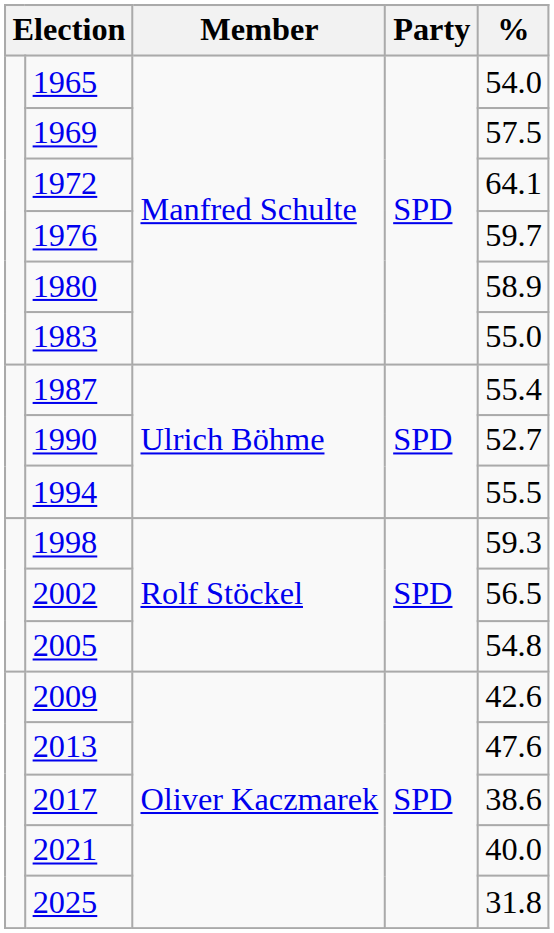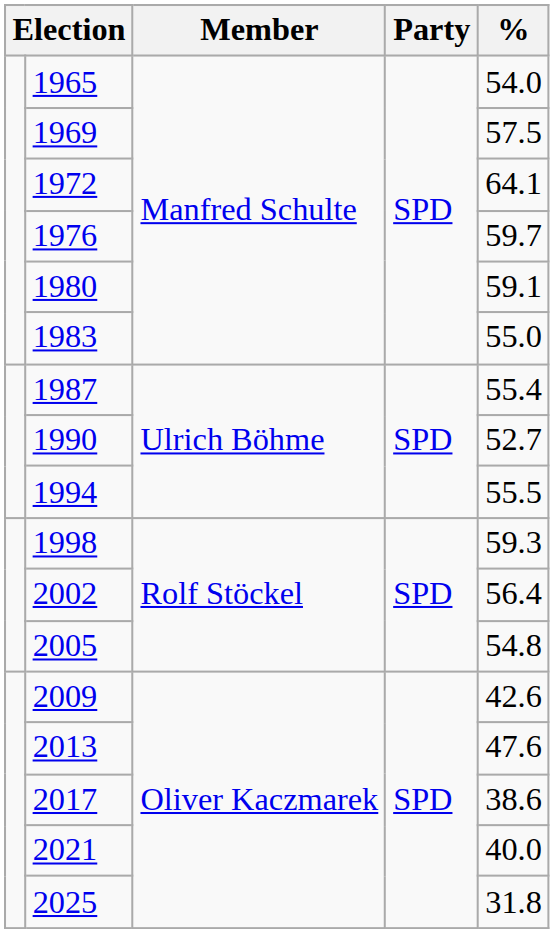 <table class=wikitable>
 <tr>
 <th colspan=2>Election</th>
 <th>Member</th>
 <th>Party</th>
 <th>%</th>
 </tr>
 <tr>
 <td rowspan=6 bgcolor=></td>
 <td><a href='#'>1965</a></td>
 <td rowspan=6><a href='#'>Manfred Schulte</a></td>
 <td rowspan=6><a href='#'>SPD</a></td>
 <td align=right>54.0</td>
 </tr>
 <tr>
 <td><a href='#'>1969</a></td>
 <td align=right>57.5</td>
 </tr>
 <tr>
 <td><a href='#'>1972</a></td>
 <td align=right>64.1</td>
 </tr>
 <tr>
 <td><a href='#'>1976</a></td>
 <td align=right>59.7</td>
 </tr>
 <tr>
 <td><a href='#'>1980</a></td>
-<td align=right>58.9</td>
+<td align=right>59.1</td>
 </tr>
 <tr>
 <td><a href='#'>1983</a></td>
 <td align=right>55.0</td>
 </tr>
 <tr>
 <td rowspan=3 bgcolor=></td>
 <td><a href='#'>1987</a></td>
 <td rowspan=3><a href='#'>Ulrich Böhme</a></td>
 <td rowspan=3><a href='#'>SPD</a></td>
 <td align=right>55.4</td>
 </tr>
 <tr>
 <td><a href='#'>1990</a></td>
 <td align=right>52.7</td>
 </tr>
 <tr>
 <td><a href='#'>1994</a></td>
 <td align=right>55.5</td>
 </tr>
 <tr>
 <td rowspan=3 bgcolor=></td>
 <td><a href='#'>1998</a></td>
 <td rowspan=3><a href='#'>Rolf Stöckel</a></td>
 <td rowspan=3><a href='#'>SPD</a></td>
 <td align=right>59.3</td>
 </tr>
 <tr>
 <td><a href='#'>2002</a></td>
-<td align=right>56.5</td>
+<td align=right>56.4</td>
 </tr>
 <tr>
 <td><a href='#'>2005</a></td>
 <td align=right>54.8</td>
 </tr>
 <tr>
 <td rowspan=5 bgcolor=></td>
 <td><a href='#'>2009</a></td>
 <td rowspan=5><a href='#'>Oliver Kaczmarek</a></td>
 <td rowspan=5><a href='#'>SPD</a></td>
 <td align=right>42.6</td>
 </tr>
 <tr>
 <td><a href='#'>2013</a></td>
 <td align=right>47.6</td>
 </tr>
 <tr>
 <td><a href='#'>2017</a></td>
 <td align=right>38.6</td>
 </tr>
 <tr>
 <td><a href='#'>2021</a></td>
 <td align=right>40.0</td>
 </tr>
 <tr>
 <td><a href='#'>2025</a></td>
 <td align=right>31.8</td>
 </tr>
 </table>
